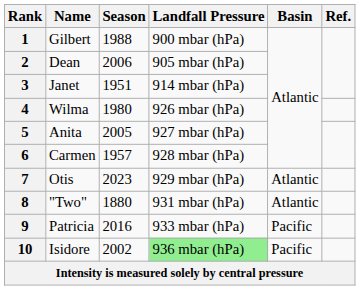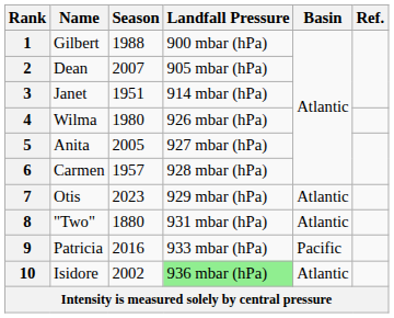 <table class="wikitable">
 <tr>
 <th>Rank</th>
 <th>Name</th>
 <th>Season</th>
 <th>Landfall Pressure</th>
 <th>Basin</th>
 <th>Ref.</th>
 </tr>
 <tr>
 <th>1</th>
 <td>Gilbert</td>
 <td>1988</td>
 <td>900 mbar (hPa)</td>
 <td rowspan="6">Atlantic</td>
 <td rowspan="3"></td>
 </tr>
 <tr>
 <th>2</th>
 <td>Dean</td>
-<td>2006</td>
+<td>2007</td>
 <td>905 mbar (hPa)</td>
 </tr>
 <tr>
 <th>3</th>
 <td>Janet</td>
 <td>1951</td>
 <td>914 mbar (hPa)</td>
 </tr>
 <tr>
 <th>4</th>
 <td>Wilma</td>
 <td>1980</td>
 <td>926 mbar (hPa)</td>
 <td></td>
 </tr>
 <tr>
 <th>5</th>
 <td>Anita</td>
 <td>2005</td>
 <td>927 mbar (hPa)</td>
 <td rowspan="2"></td>
 </tr>
 <tr>
 <th>6</th>
 <td>Carmen</td>
 <td>1957</td>
 <td>928 mbar (hPa)</td>
 </tr>
 <tr>
 <th>7</th>
 <td>Otis</td>
 <td>2023</td>
 <td>929 mbar (hPa)</td>
 <td>Atlantic</td>
 <td></td>
 </tr>
 <tr>
 <th>8</th>
 <td>"Two"</td>
 <td>1880</td>
 <td>931 mbar (hPa)</td>
 <td>Atlantic</td>
 <td></td>
 </tr>
 <tr>
 <th>9</th>
 <td>Patricia</td>
 <td>2016</td>
 <td>933 mbar (hPa)</td>
 <td>Pacific</td>
 <td></td>
 </tr>
 <tr>
 <th>10</th>
 <td>Isidore</td>
 <td>2002</td>
 <td style="background: lightgreen;">936 mbar (hPa)</td>
-<td>Pacific</td>
+<td>Atlantic</td>
 <td></td>
 </tr>
 <tr>
 <th colspan="6"><small>Intensity is measured solely by central pressure</small></th>
 </tr>
 </table>
